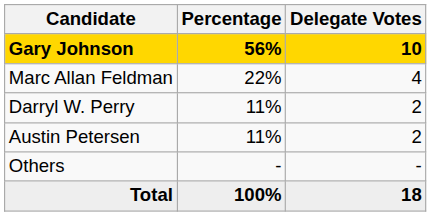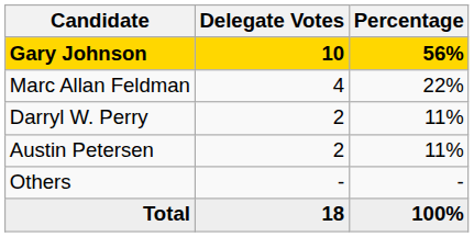 <table class="wikitable" style="text-align:right;">
 <tr>
 <th>Candidate</th>
+<th>Delegate Votes</th>
 <th>Percentage</th>
-<th>Delegate Votes</th>
 </tr>
 <tr style="background:gold;">
 <td style="text-align:left;"><strong>Gary Johnson</strong></td>
+<td><strong>10</strong></td>
 <td><strong>56%</strong></td>
-<td><strong>10</strong></td>
 </tr>
 <tr>
 <td style="text-align:left;">Marc Allan Feldman</td>
+<td>4</td>
 <td>22%</td>
-<td>4</td>
 </tr>
 <tr>
 <td style="text-align:left;">Darryl W. Perry</td>
+<td>2</td>
 <td>11%</td>
-<td>2</td>
 </tr>
 <tr>
 <td style="text-align:left;">Austin Petersen</td>
+<td>2</td>
 <td>11%</td>
-<td>2</td>
 </tr>
 <tr>
 <td style="text-align:left;">Others</td>
 <td>-</td>
 <td>-</td>
 </tr>
 <tr style="background:#eee;">
 <td style="margin-right:0.50px"><strong>Total</strong></td>
+<td style="margin-right:0.50px"><strong>18</strong></td>
 <td style="margin-right:0.50px"><strong>100%</strong></td>
-<td style="margin-right:0.50px"><strong>18</strong></td>
 </tr>
 </table>
